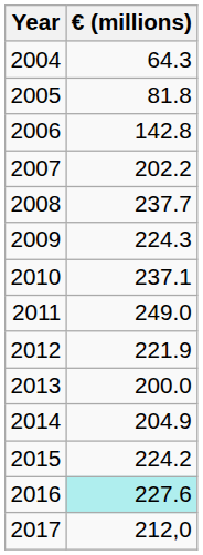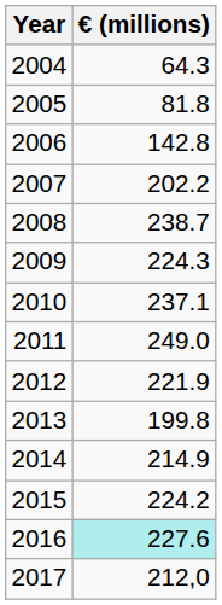 <table class="wikitable sortable" style="text-align:right">
 <tr>
 <th scope="col">Year</th>
 <th scope="col">€ (millions)</th>
 </tr>
 <tr>
 <td>2004</td>
 <td>64.3</td>
 </tr>
 <tr>
 <td>2005</td>
 <td>81.8</td>
 </tr>
 <tr>
 <td>2006</td>
 <td>142.8</td>
 </tr>
 <tr>
 <td>2007</td>
 <td>202.2</td>
 </tr>
 <tr>
 <td>2008</td>
-<td>237.7</td>
+<td>238.7</td>
 </tr>
 <tr>
 <td>2009</td>
 <td>224.3</td>
 </tr>
 <tr>
 <td>2010</td>
 <td>237.1</td>
 </tr>
 <tr>
 <td>2011</td>
 <td>249.0</td>
 </tr>
 <tr>
 <td>2012</td>
 <td>221.9</td>
 </tr>
 <tr>
 <td>2013</td>
-<td>200.0</td>
+<td>199.8</td>
 </tr>
 <tr>
 <td>2014</td>
-<td>204.9</td>
+<td>214.9</td>
 </tr>
 <tr>
 <td>2015</td>
 <td>224.2</td>
 </tr>
 <tr>
 <td>2016</td>
 <td style="background: paleturquoise;">227.6</td>
 </tr>
 <tr>
 <td>2017</td>
 <td>212,0</td>
 </tr>
 </table>
